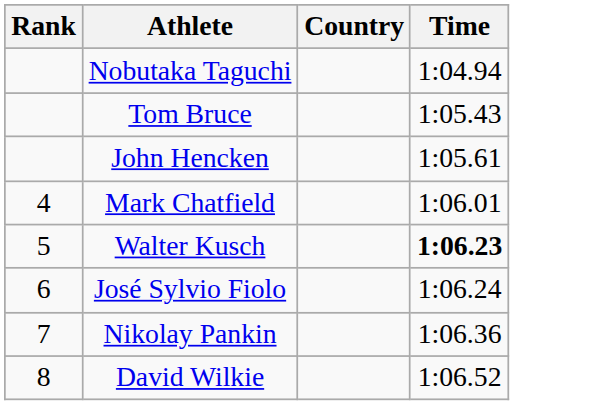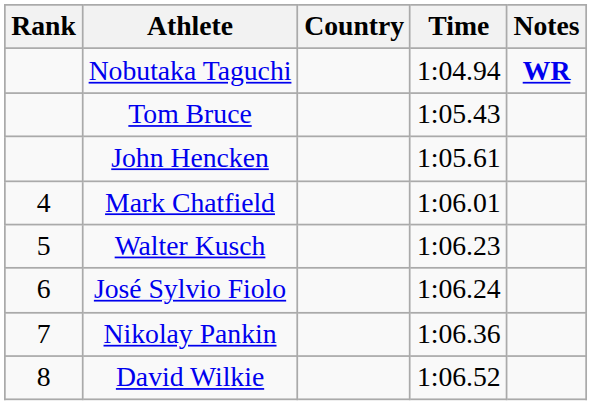 <table class="wikitable sortable" style="text-align:center">
 <tr>
 <th>Rank</th>
 <th>Athlete</th>
 <th>Country</th>
 <th>Time</th>
+<th>Notes</th>
 </tr>
 <tr>
 <td></td>
 <td><a href='#'>Nobutaka Taguchi</a></td>
 <td align=left></td>
 <td>1:04.94</td>
+<td><strong><a href='#'>WR</a></strong></td>
 </tr>
 <tr>
 <td></td>
 <td><a href='#'>Tom Bruce</a></td>
 <td align=left></td>
 <td>1:05.43</td>
+<td><strong>  </strong></td>
 </tr>
 <tr>
 <td></td>
 <td><a href='#'>John Hencken</a></td>
 <td align=left></td>
 <td>1:05.61</td>
+<td><strong> </strong></td>
 </tr>
 <tr>
 <td>4</td>
 <td><a href='#'>Mark Chatfield</a></td>
 <td align=left></td>
 <td>1:06.01</td>
+<td><strong> </strong></td>
 </tr>
 <tr>
 <td>5</td>
 <td><a href='#'>Walter Kusch</a></td>
 <td align=left></td>
-<td><strong>1:06.23</strong></td>
+<td>1:06.23</td>
+<td><strong> </strong></td>
 </tr>
 <tr>
 <td>6</td>
 <td><a href='#'>José Sylvio Fiolo</a></td>
 <td align=left></td>
 <td>1:06.24</td>
+<td><strong> </strong></td>
 </tr>
 <tr>
 <td>7</td>
 <td><a href='#'>Nikolay Pankin</a></td>
 <td align=left></td>
 <td>1:06.36</td>
+<td><strong> </strong></td>
 </tr>
 <tr>
 <td>8</td>
 <td><a href='#'>David Wilkie</a></td>
 <td align=left></td>
 <td>1:06.52</td>
+<td><strong> </strong></td>
 </tr>
 </table>
